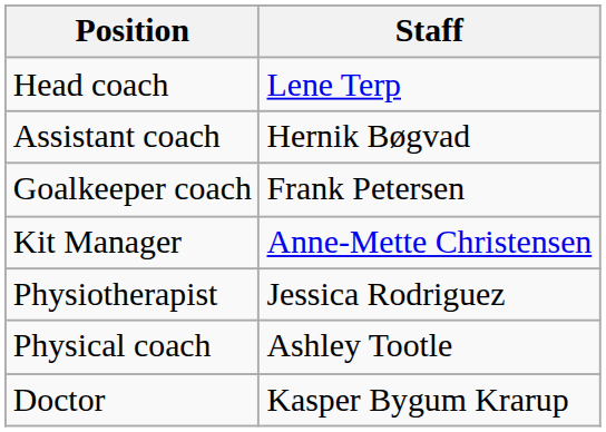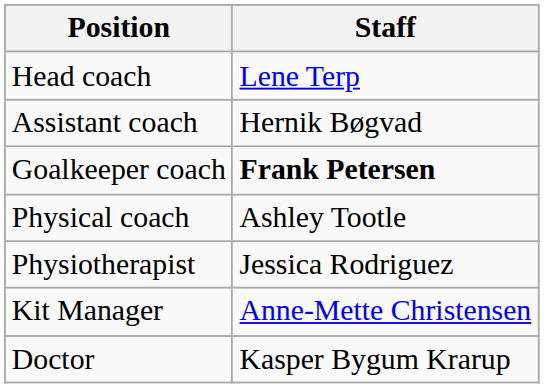 <table class="wikitable">
 <tr>
 <th>Position</th>
 <th>Staff</th>
 </tr>
 <tr>
 <td>Head coach</td>
 <td> <a href='#'>Lene Terp</a></td>
 </tr>
 <tr>
 <td>Assistant coach</td>
 <td> Hernik Bøgvad</td>
 </tr>
 <tr>
 <td>Goalkeeper coach</td>
-<td> Frank Petersen</td>
+<td><strong> Frank Petersen</strong></td>
+</tr>
+<tr>
+<td>Physical coach</td>
+<td> Ashley Tootle</td>
+</tr>
+<tr>
+<td>Physiotherapist</td>
+<td> Jessica Rodriguez</td>
 </tr>
 <tr>
 <td>Kit Manager</td>
 <td> <a href='#'>Anne-Mette Christensen</a></td>
 </tr>
 <tr>
-<td>Physiotherapist</td>
-<td> Jessica Rodriguez</td>
-</tr>
-<tr>
-<td>Physical coach</td>
-<td> Ashley Tootle</td>
-</tr>
-<tr>
 <td>Doctor</td>
 <td> Kasper Bygum Krarup</td>
 </tr>
 </table>
